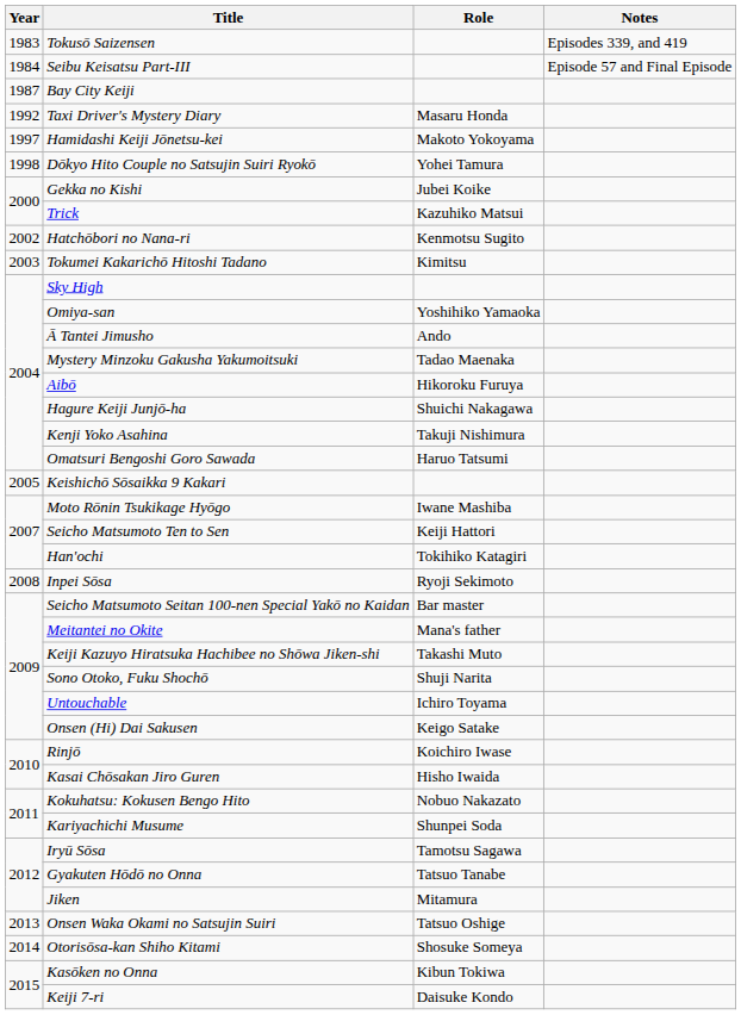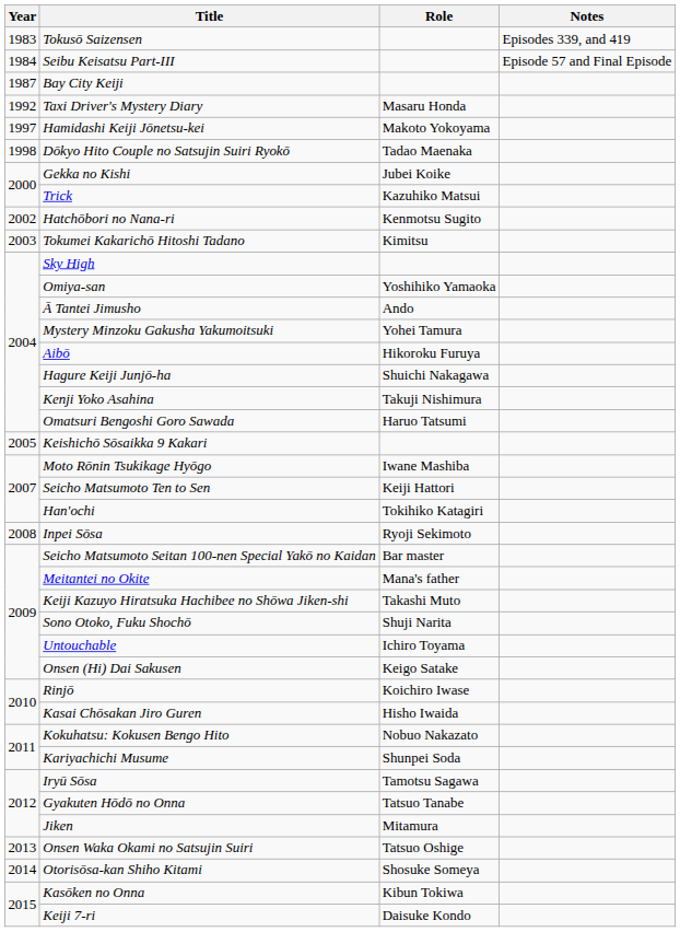 <table class="wikitable">
 <tr>
 <th>Year</th>
 <th>Title</th>
 <th>Role</th>
 <th>Notes</th>
 </tr>
 <tr>
 <td>1983</td>
 <td><em>Tokusō Saizensen</em></td>
 <td></td>
 <td>Episodes 339, and 419</td>
 </tr>
 <tr>
 <td>1984</td>
 <td><em>Seibu Keisatsu Part-III</em></td>
 <td></td>
 <td>Episode 57 and Final Episode</td>
 </tr>
 <tr>
 <td>1987</td>
 <td><em>Bay City Keiji</em></td>
 <td></td>
 <td></td>
 </tr>
 <tr>
 <td>1992</td>
 <td><em>Taxi Driver's Mystery Diary</em></td>
 <td>Masaru Honda</td>
 <td></td>
 </tr>
 <tr>
 <td>1997</td>
 <td><em>Hamidashi Keiji Jōnetsu-kei</em></td>
 <td>Makoto Yokoyama</td>
 <td></td>
 </tr>
 <tr>
 <td>1998</td>
 <td><em>Dōkyo Hito Couple no Satsujin Suiri Ryokō</em></td>
-<td>Yohei Tamura</td>
+<td>Tadao Maenaka</td>
 <td></td>
 </tr>
 <tr>
 <td rowspan="2">2000</td>
 <td><em>Gekka no Kishi</em></td>
 <td>Jubei Koike</td>
 <td></td>
 </tr>
 <tr>
 <td><em><a href='#'>Trick</a></em></td>
 <td>Kazuhiko Matsui</td>
 <td></td>
 </tr>
 <tr>
 <td>2002</td>
 <td><em>Hatchōbori no Nana-ri</em></td>
 <td>Kenmotsu Sugito</td>
 <td></td>
 </tr>
 <tr>
 <td>2003</td>
 <td><em>Tokumei Kakarichō Hitoshi Tadano</em></td>
 <td>Kimitsu</td>
 <td></td>
 </tr>
 <tr>
 <td rowspan="8">2004</td>
 <td><em><a href='#'>Sky High</a></em></td>
 <td></td>
 <td></td>
 </tr>
 <tr>
 <td><em>Omiya-san</em></td>
 <td>Yoshihiko Yamaoka</td>
 <td></td>
 </tr>
 <tr>
 <td><em>Ā Tantei Jimusho</em></td>
 <td>Ando</td>
 <td></td>
 </tr>
 <tr>
 <td><em>Mystery Minzoku Gakusha Yakumoitsuki</em></td>
-<td>Tadao Maenaka</td>
+<td>Yohei Tamura</td>
 <td></td>
 </tr>
 <tr>
 <td><em><a href='#'>Aibō</a></em></td>
 <td>Hikoroku Furuya</td>
 <td></td>
 </tr>
 <tr>
 <td><em>Hagure Keiji Junjō-ha</em></td>
 <td>Shuichi Nakagawa</td>
 <td></td>
 </tr>
 <tr>
 <td><em>Kenji Yoko Asahina</em></td>
 <td>Takuji Nishimura</td>
 <td></td>
 </tr>
 <tr>
 <td><em>Omatsuri Bengoshi Goro Sawada</em></td>
 <td>Haruo Tatsumi</td>
 <td></td>
 </tr>
 <tr>
 <td>2005</td>
 <td><em>Keishichō Sōsaikka 9 Kakari</em></td>
 <td></td>
 <td></td>
 </tr>
 <tr>
 <td rowspan="3">2007</td>
 <td><em>Moto Rōnin Tsukikage Hyōgo</em></td>
 <td>Iwane Mashiba</td>
 <td></td>
 </tr>
 <tr>
 <td><em>Seicho Matsumoto Ten to Sen</em></td>
 <td>Keiji Hattori</td>
 <td></td>
 </tr>
 <tr>
 <td><em>Han'ochi</em></td>
 <td>Tokihiko Katagiri</td>
 <td></td>
 </tr>
 <tr>
 <td>2008</td>
 <td><em>Inpei Sōsa</em></td>
 <td>Ryoji Sekimoto</td>
 <td></td>
 </tr>
 <tr>
 <td rowspan="6">2009</td>
 <td><em>Seicho Matsumoto Seitan 100-nen Special Yakō no Kaidan</em></td>
 <td>Bar master</td>
 <td></td>
 </tr>
 <tr>
 <td><em><a href='#'>Meitantei no Okite</a></em></td>
 <td>Mana's father</td>
 <td></td>
 </tr>
 <tr>
 <td><em>Keiji Kazuyo Hiratsuka Hachibee no Shōwa Jiken-shi</em></td>
 <td>Takashi Muto</td>
 <td></td>
 </tr>
 <tr>
 <td><em>Sono Otoko, Fuku Shochō</em></td>
 <td>Shuji Narita</td>
 <td></td>
 </tr>
 <tr>
 <td><em><a href='#'>Untouchable</a></em></td>
 <td>Ichiro Toyama</td>
 <td></td>
 </tr>
 <tr>
 <td><em>Onsen (Hi) Dai Sakusen</em></td>
 <td>Keigo Satake</td>
 <td></td>
 </tr>
 <tr>
 <td rowspan="2">2010</td>
 <td><em>Rinjō</em></td>
 <td>Koichiro Iwase</td>
 <td></td>
 </tr>
 <tr>
 <td><em>Kasai Chōsakan Jiro Guren</em></td>
 <td>Hisho Iwaida</td>
 <td></td>
 </tr>
 <tr>
 <td rowspan="2">2011</td>
 <td><em>Kokuhatsu: Kokusen Bengo Hito</em></td>
 <td>Nobuo Nakazato</td>
 <td></td>
 </tr>
 <tr>
 <td><em>Kariyachichi Musume</em></td>
 <td>Shunpei Soda</td>
 <td></td>
 </tr>
 <tr>
 <td rowspan="3">2012</td>
 <td><em>Iryū Sōsa</em></td>
 <td>Tamotsu Sagawa</td>
 <td></td>
 </tr>
 <tr>
 <td><em>Gyakuten Hōdō no Onna</em></td>
 <td>Tatsuo Tanabe</td>
 <td></td>
 </tr>
 <tr>
 <td><em>Jiken</em></td>
 <td>Mitamura</td>
 <td></td>
 </tr>
 <tr>
 <td>2013</td>
 <td><em>Onsen Waka Okami no Satsujin Suiri</em></td>
 <td>Tatsuo Oshige</td>
 <td></td>
 </tr>
 <tr>
 <td>2014</td>
 <td><em>Otorisōsa-kan Shiho Kitami</em></td>
 <td>Shosuke Someya</td>
 <td></td>
 </tr>
 <tr>
 <td rowspan="2">2015</td>
 <td><em>Kasōken no Onna</em></td>
 <td>Kibun Tokiwa</td>
 <td></td>
 </tr>
 <tr>
 <td><em>Keiji 7-ri</em></td>
 <td>Daisuke Kondo</td>
 <td></td>
 </tr>
 </table>
